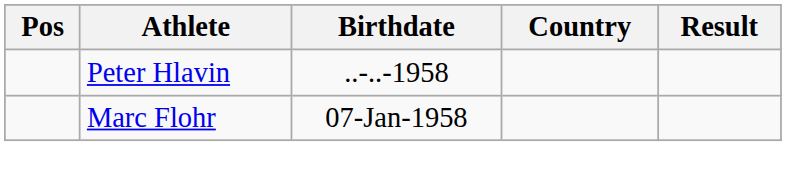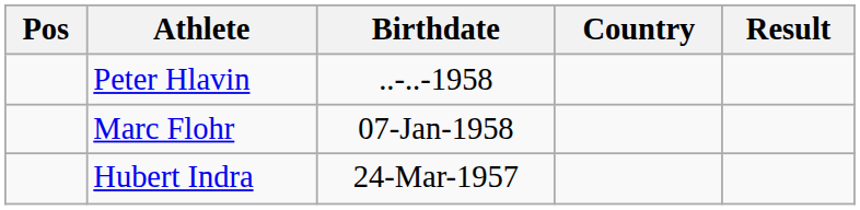 <table class="wikitable"  style="text-align:center; width:70%;">
 <tr>
 <th>Pos</th>
 <th>Athlete</th>
 <th>Birthdate</th>
 <th>Country</th>
 <th>Result</th>
 </tr>
 <tr>
 <td align=center></td>
 <td align=left><a href='#'>Peter Hlavin</a></td>
 <td>..-..-1958</td>
 <td align=left></td>
 <td></td>
 </tr>
 <tr>
 <td align=center></td>
 <td align=left><a href='#'>Marc Flohr</a></td>
 <td>07-Jan-1958</td>
 <td align=left></td>
 <td></td>
 </tr>
+<tr>
+<td align=center></td>
+<td align=left><a href='#'>Hubert Indra</a></td>
+<td>24-Mar-1957</td>
+<td align=left></td>
+<td></td>
+</tr>
 </table>
